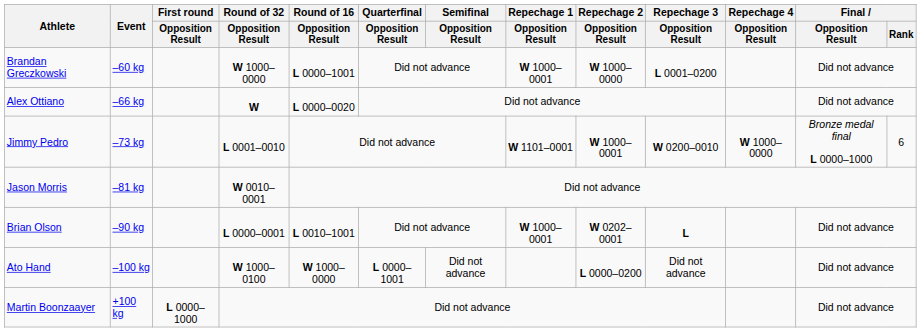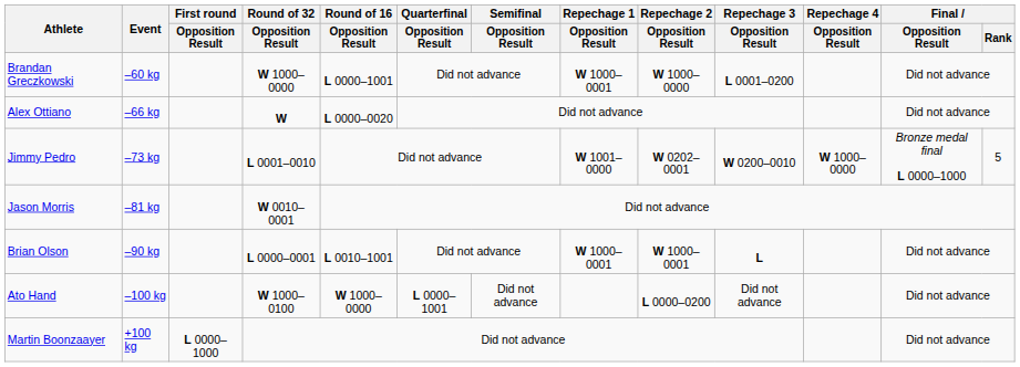 <table class=wikitable style=font-size:90%;text-align:center>
 <tr>
 <th rowspan=2>Athlete</th>
 <th rowspan=2>Event</th>
 <th>First round</th>
 <th>Round of 32</th>
 <th>Round of 16</th>
 <th>Quarterfinal</th>
 <th>Semifinal</th>
 <th>Repechage 1</th>
 <th>Repechage 2</th>
 <th>Repechage 3</th>
 <th>Repechage 4</th>
 <th colspan=2>Final / </th>
 </tr>
 <tr style=font-size:95%>
 <th>Opposition<br>Result</th>
 <th>Opposition<br>Result</th>
 <th>Opposition<br>Result</th>
 <th>Opposition<br>Result</th>
 <th>Opposition<br>Result</th>
 <th>Opposition<br>Result</th>
 <th>Opposition<br>Result</th>
 <th>Opposition<br>Result</th>
 <th>Opposition<br>Result</th>
 <th>Opposition<br>Result</th>
 <th>Rank</th>
 </tr>
 <tr>
 <td align=left><a href='#'>Brandan Greczkowski</a></td>
 <td align=left><a href='#'>–60 kg</a></td>
 <td></td>
 <td><br><strong>W</strong> 1000–0000</td>
 <td><br><strong>L</strong> 0000–1001</td>
 <td colspan=2>Did not advance</td>
 <td><br><strong>W</strong> 1000–0001</td>
 <td><br><strong>W</strong> 1000–0000</td>
 <td><br><strong>L</strong> 0001–0200</td>
 <td></td>
 <td colspan=2>Did not advance</td>
 </tr>
 <tr>
 <td align=left><a href='#'>Alex Ottiano</a></td>
 <td align=left><a href='#'>–66 kg</a></td>
 <td></td>
 <td><br><strong>W</strong></td>
 <td><br><strong>L</strong> 0000–0020</td>
 <td colspan=5>Did not advance</td>
 <td></td>
 <td colspan=2>Did not advance</td>
 </tr>
 <tr>
 <td align=left><a href='#'>Jimmy Pedro</a></td>
 <td align=left><a href='#'>–73 kg</a></td>
 <td></td>
 <td><br><strong>L</strong> 0001–0010</td>
 <td colspan=3>Did not advance</td>
-<td><br><strong>W</strong> 1101–0001</td>
-<td><br><strong>W</strong> 1000–0001</td>
+<td><br><strong>W</strong> 1001–0000</td>
+<td><br><strong>W</strong> 0202–0001</td>
 <td><br><strong>W</strong> 0200–0010</td>
 <td><br><strong>W</strong> 1000–0000</td>
 <td><em>Bronze medal final</em><br><br><strong>L</strong> 0000–1000</td>
-<td>6</td>
+<td>5</td>
 </tr>
 <tr>
 <td align=left><a href='#'>Jason Morris</a></td>
 <td align=left><a href='#'>–81 kg</a></td>
 <td></td>
 <td><br><strong>W</strong> 0010–0001</td>
 <td colspan=9>Did not advance</td>
 </tr>
 <tr>
 <td align=left><a href='#'>Brian Olson</a></td>
 <td align=left><a href='#'>–90 kg</a></td>
 <td></td>
 <td><br><strong>L</strong> 0000–0001</td>
 <td><br><strong>L</strong> 0010–1001</td>
 <td colspan=2>Did not advance</td>
 <td><br><strong>W</strong> 1000–0001</td>
-<td><br><strong>W</strong> 0202–0001</td>
+<td><br><strong>W</strong> 1000–0001</td>
 <td><br><strong>L</strong></td>
 <td></td>
 <td colspan=2>Did not advance</td>
 </tr>
 <tr>
 <td align=left><a href='#'>Ato Hand</a></td>
 <td align=left><a href='#'>–100 kg</a></td>
 <td></td>
 <td><br><strong>W</strong> 1000–0100</td>
 <td><br><strong>W</strong> 1000–0000</td>
 <td><br><strong>L</strong> 0000–1001</td>
 <td>Did not advance</td>
 <td></td>
 <td><br><strong>L</strong> 0000–0200</td>
 <td>Did not advance</td>
 <td></td>
 <td colspan=2>Did not advance</td>
 </tr>
 <tr>
 <td align=left><a href='#'>Martin Boonzaayer</a></td>
 <td align=left><a href='#'>+100 kg</a></td>
 <td><br><strong>L</strong> 0000–1000</td>
 <td colspan=7>Did not advance</td>
 <td></td>
 <td colspan=2>Did not advance</td>
 </tr>
 </table>
